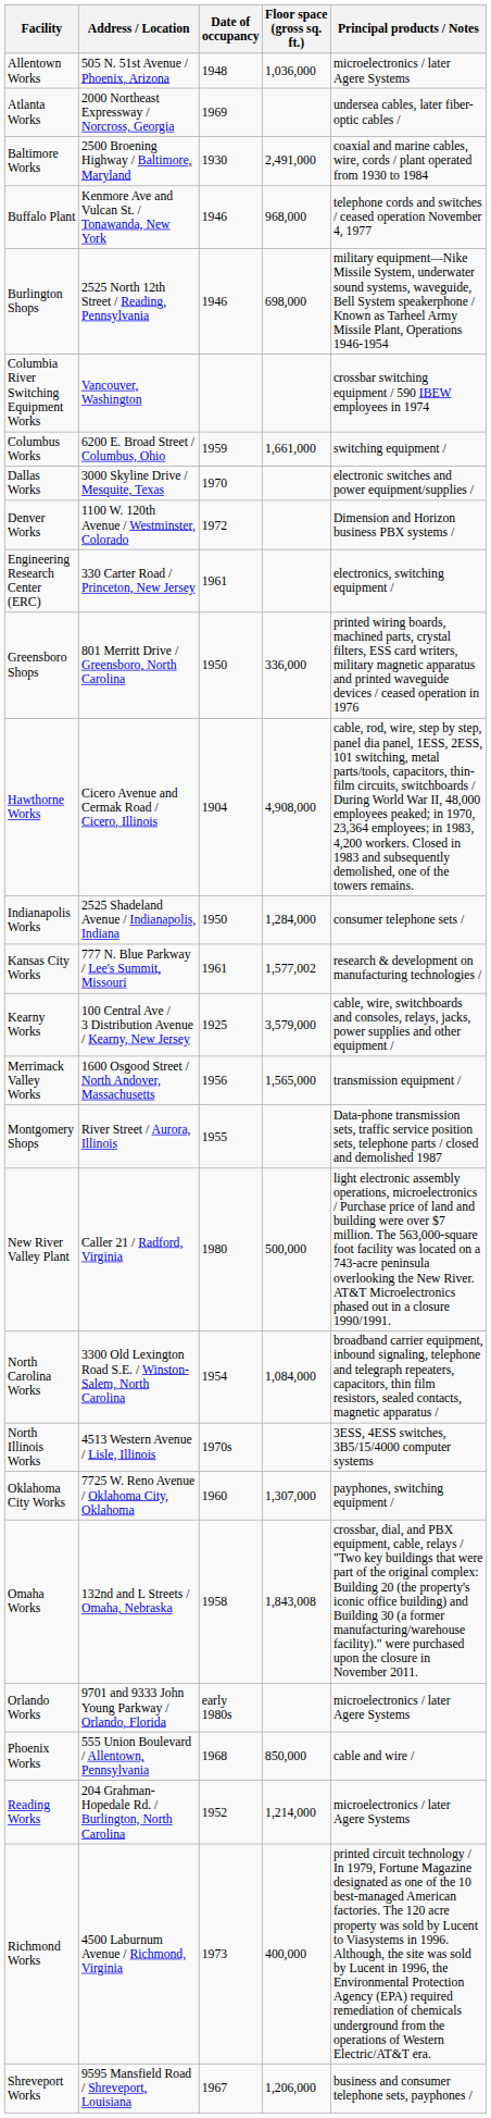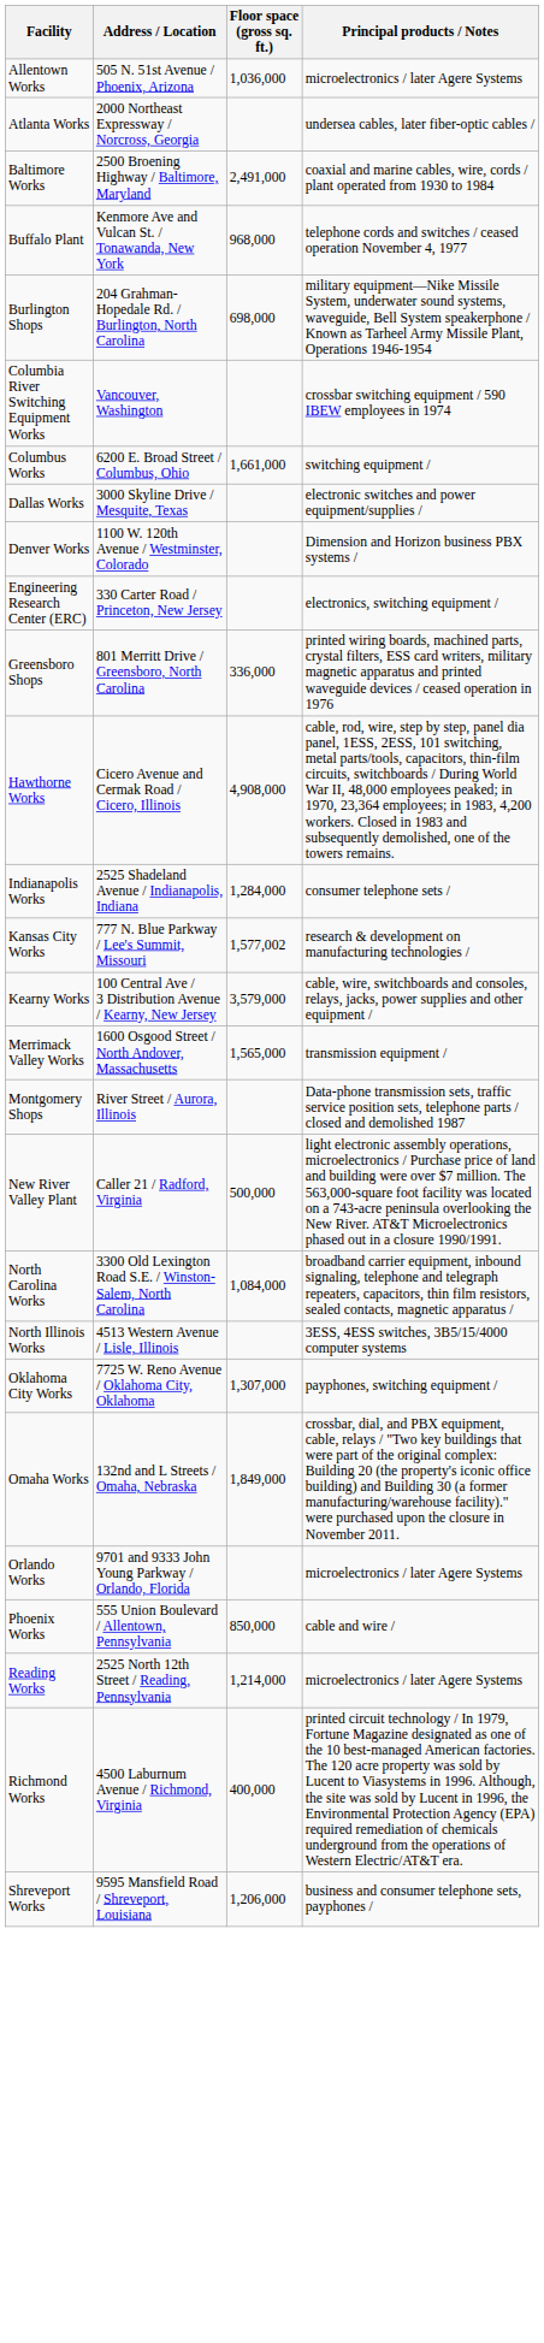 <table class="wikitable">
 <tr>
 <th>Facility</th>
 <th width=25%>Address / Location</th>
-<th>Date of occupancy</th>
 <th>Floor space<br>(gross sq. ft.)</th>
 <th>Principal products / Notes</th>
 </tr>
 <tr>
 <td>Allentown Works</td>
 <td>505 N. 51st Avenue / <a href='#'>Phoenix, Arizona</a></td>
-<td>1948</td>
 <td>1,036,000</td>
 <td>microelectronics / later Agere Systems</td>
 </tr>
 <tr>
 <td>Atlanta Works</td>
 <td>2000 Northeast Expressway / <a href='#'>Norcross, Georgia</a></td>
-<td>1969</td>
 <td></td>
 <td>undersea cables, later fiber-optic cables / </td>
 </tr>
 <tr>
 <td>Baltimore Works</td>
 <td>2500 Broening Highway / <a href='#'>Baltimore, Maryland</a></td>
-<td>1930</td>
 <td>2,491,000</td>
 <td>coaxial and marine cables, wire, cords / plant operated from 1930 to 1984</td>
 </tr>
 <tr>
 <td>Buffalo Plant</td>
 <td>Kenmore Ave and Vulcan St. / <a href='#'>Tonawanda, New York</a></td>
-<td>1946</td>
 <td>968,000</td>
 <td>telephone cords and switches / ceased operation November 4, 1977</td>
 </tr>
 <tr>
 <td>Burlington Shops</td>
-<td>2525 North 12th Street / <a href='#'>Reading, Pennsylvania</a></td>
-<td>1946</td>
+<td>204 Grahman-Hopedale Rd. / <a href='#'>Burlington, North Carolina</a></td>
 <td>698,000</td>
 <td>military equipment—Nike Missile System, underwater sound systems, waveguide, Bell System speakerphone / Known as Tarheel Army Missile Plant, Operations 1946-1954</td>
 </tr>
 <tr>
 <td>Columbia River Switching Equipment Works</td>
 <td><a href='#'>Vancouver, Washington</a></td>
 <td></td>
-<td></td>
 <td>crossbar switching equipment / 590 <a href='#'>IBEW</a> employees in 1974</td>
 </tr>
 <tr>
 <td>Columbus Works</td>
 <td>6200 E. Broad Street / <a href='#'>Columbus, Ohio</a></td>
-<td>1959</td>
 <td>1,661,000</td>
 <td>switching equipment / </td>
 </tr>
 <tr>
 <td>Dallas Works</td>
 <td>3000 Skyline Drive / <a href='#'>Mesquite, Texas</a></td>
-<td>1970</td>
 <td></td>
 <td>electronic switches and power equipment/supplies / </td>
 </tr>
 <tr>
 <td>Denver Works</td>
 <td>1100 W. 120th Avenue / <a href='#'>Westminster, Colorado</a></td>
-<td>1972</td>
 <td></td>
 <td>Dimension and Horizon business PBX systems / </td>
 </tr>
 <tr>
 <td>Engineering Research Center (ERC)</td>
 <td>330 Carter Road / <a href='#'>Princeton, New Jersey</a></td>
-<td>1961</td>
 <td></td>
 <td>electronics, switching equipment / </td>
 </tr>
 <tr>
 <td>Greensboro Shops</td>
 <td>801 Merritt Drive / <a href='#'>Greensboro, North Carolina</a></td>
-<td>1950</td>
 <td>336,000</td>
 <td>printed wiring boards, machined parts, crystal filters, ESS card writers, military magnetic apparatus and printed waveguide devices / ceased operation in 1976</td>
 </tr>
 <tr>
 <td><a href='#'>Hawthorne Works</a></td>
 <td>Cicero Avenue and Cermak Road / <a href='#'>Cicero, Illinois</a></td>
-<td>1904</td>
 <td>4,908,000</td>
 <td>cable, rod, wire, step by step, panel dia panel, 1ESS, 2ESS, 101 switching, metal parts/tools, capacitors, thin-film circuits, switchboards / During World War II, 48,000 employees peaked; in 1970, 23,364 employees; in 1983, 4,200 workers. Closed in 1983 and subsequently demolished, one of the towers remains.</td>
 </tr>
 <tr>
 <td>Indianapolis Works</td>
 <td>2525 Shadeland Avenue / <a href='#'>Indianapolis, Indiana</a></td>
-<td>1950</td>
 <td>1,284,000</td>
 <td>consumer telephone sets / </td>
 </tr>
 <tr>
 <td>Kansas City Works</td>
 <td>777 N. Blue Parkway / <a href='#'>Lee's Summit, Missouri</a></td>
-<td>1961</td>
 <td>1,577,002</td>
 <td>research & development on manufacturing technologies / </td>
 </tr>
 <tr>
 <td>Kearny Works</td>
 <td>100 Central Ave / 3 Distribution Avenue / <a href='#'>Kearny, New Jersey</a></td>
-<td>1925</td>
 <td>3,579,000</td>
 <td>cable, wire, switchboards and consoles, relays, jacks, power supplies and other equipment / </td>
 </tr>
 <tr>
 <td>Merrimack Valley Works</td>
 <td>1600 Osgood Street / <a href='#'>North Andover, Massachusetts</a></td>
-<td>1956</td>
 <td>1,565,000</td>
 <td>transmission equipment / </td>
 </tr>
 <tr>
 <td>Montgomery Shops</td>
 <td>River Street / <a href='#'>Aurora, Illinois</a></td>
-<td>1955</td>
 <td></td>
 <td>Data-phone transmission sets, traffic service position sets, telephone parts / closed and demolished 1987</td>
 </tr>
 <tr>
 <td>New River Valley Plant</td>
 <td>Caller 21 / <a href='#'>Radford, Virginia</a></td>
-<td>1980</td>
 <td>500,000</td>
 <td>light electronic assembly operations, microelectronics /  Purchase price of land and building were over $7 million. The 563,000-square foot facility was located on a 743-acre peninsula overlooking the New River. AT&T Microelectronics phased out in a closure 1990/1991.</td>
 </tr>
 <tr>
 <td>North Carolina Works</td>
 <td>3300 Old Lexington Road S.E. / <a href='#'>Winston-Salem, North Carolina</a></td>
-<td>1954</td>
 <td>1,084,000</td>
 <td>broadband carrier equipment, inbound signaling, telephone and telegraph repeaters, capacitors, thin film resistors, sealed contacts, magnetic apparatus /</td>
 </tr>
 <tr>
 <td>North Illinois Works</td>
 <td>4513 Western Avenue / <a href='#'>Lisle, Illinois</a></td>
-<td>1970s</td>
 <td></td>
 <td>3ESS, 4ESS switches, 3B5/15/4000 computer systems</td>
 </tr>
 <tr>
 <td>Oklahoma City Works</td>
 <td>7725 W. Reno Avenue / <a href='#'>Oklahoma City, Oklahoma</a></td>
-<td>1960</td>
 <td>1,307,000</td>
 <td>payphones, switching equipment / </td>
 </tr>
 <tr>
 <td>Omaha Works</td>
 <td>132nd and L Streets / <a href='#'>Omaha, Nebraska</a></td>
-<td>1958</td>
-<td>1,843,008</td>
+<td>1,849,000</td>
 <td>crossbar, dial, and PBX equipment, cable, relays / "Two key buildings that were part of the original complex: Building 20 (the property's iconic office building) and Building 30 (a former manufacturing/warehouse facility)." were purchased upon the closure in November 2011.</td>
 </tr>
 <tr>
 <td>Orlando Works</td>
 <td>9701 and 9333 John Young Parkway / <a href='#'>Orlando, Florida</a></td>
-<td>early 1980s</td>
 <td></td>
 <td>microelectronics / later Agere Systems</td>
 </tr>
 <tr>
 <td>Phoenix Works</td>
 <td>555 Union Boulevard / <a href='#'>Allentown, Pennsylvania</a></td>
-<td>1968</td>
 <td>850,000</td>
 <td>cable and wire / </td>
 </tr>
 <tr>
 <td><a href='#'>Reading Works</a></td>
-<td>204 Grahman-Hopedale Rd. / <a href='#'>Burlington, North Carolina</a></td>
-<td>1952</td>
+<td>2525 North 12th Street / <a href='#'>Reading, Pennsylvania</a></td>
 <td>1,214,000</td>
 <td>microelectronics / later Agere Systems</td>
 </tr>
 <tr>
 <td>Richmond Works</td>
 <td>4500 Laburnum Avenue / <a href='#'>Richmond, Virginia</a></td>
-<td>1973</td>
 <td>400,000</td>
 <td>printed circuit technology / In 1979, Fortune Magazine designated as one of the 10 best-managed American factories. The 120 acre property was sold by Lucent to Viasystems in 1996. Although, the site was sold by Lucent in 1996, the Environmental Protection Agency (EPA) required remediation of chemicals underground from the operations of Western Electric/AT&T era.</td>
 </tr>
 <tr>
 <td>Shreveport Works</td>
 <td>9595 Mansfield Road / <a href='#'>Shreveport, Louisiana</a></td>
-<td>1967</td>
 <td>1,206,000</td>
 <td>business and consumer telephone sets, payphones / </td>
 </tr>
 </table>
